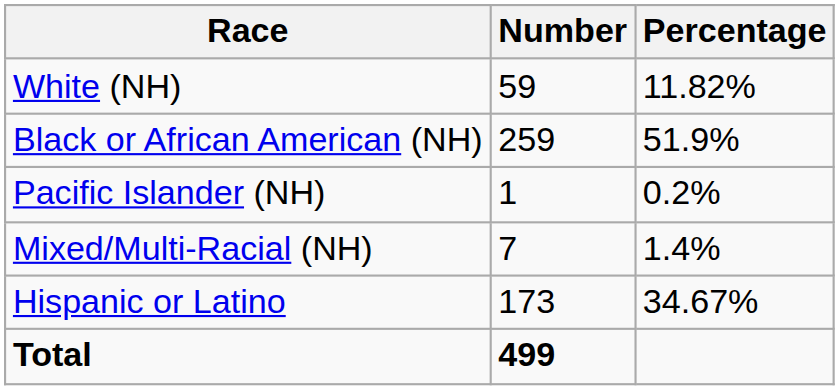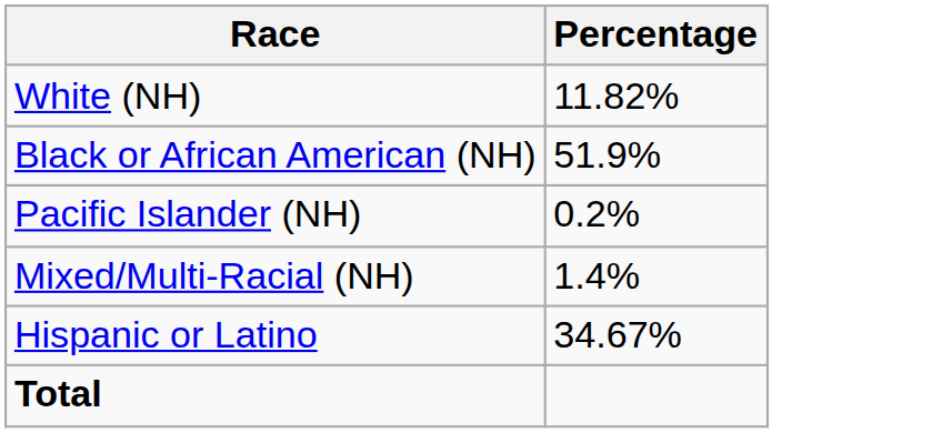 <table class="wikitable">
 <tr>
 <th>Race</th>
-<th>Number</th>
 <th>Percentage</th>
 </tr>
 <tr>
 <td><a href='#'>White</a> (NH)</td>
-<td>59</td>
 <td>11.82%</td>
 </tr>
 <tr>
 <td><a href='#'>Black or African American</a> (NH)</td>
-<td>259</td>
 <td>51.9%</td>
 </tr>
 <tr>
 <td><a href='#'>Pacific Islander</a> (NH)</td>
-<td>1</td>
 <td>0.2%</td>
 </tr>
 <tr>
 <td><a href='#'>Mixed/Multi-Racial</a> (NH)</td>
-<td>7</td>
 <td>1.4%</td>
 </tr>
 <tr>
 <td><a href='#'>Hispanic or Latino</a></td>
-<td>173</td>
 <td>34.67%</td>
 </tr>
 <tr>
 <td><strong>Total</strong></td>
-<td><strong>499</strong></td>
 <td></td>
 </tr>
 </table>
